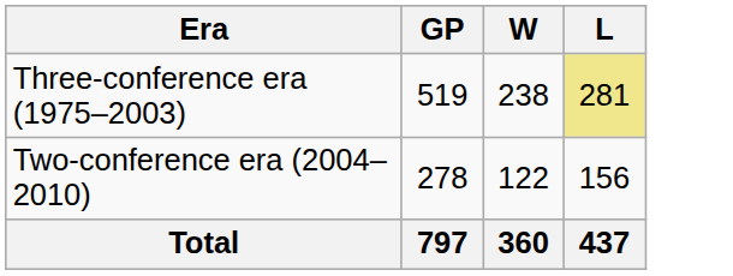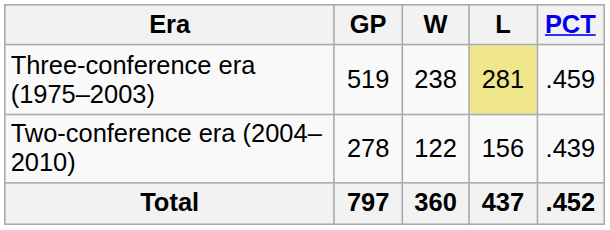 <table class=wikitable style="text-align:center;">
 <tr>
 <th width=200px>Era</th>
 <th width=35px>GP</th>
 <th width=35px>W</th>
 <th width=35px>L</th>
+<th width=35px><a href='#'>PCT</a></th>
 </tr>
 <tr>
 <td align=left>Three-conference era (1975–2003)</td>
 <td>519</td>
 <td>238</td>
 <td style="background: khaki;">281</td>
+<td>.459</td>
 </tr>
 <tr>
 <td align=left>Two-conference era (2004–2010)</td>
 <td>278</td>
 <td>122</td>
 <td>156</td>
+<td>.439</td>
 </tr>
 <tr>
 <th>Total</th>
 <th>797</th>
 <th>360</th>
 <th>437</th>
+<th>.452</th>
 </tr>
 </table>
